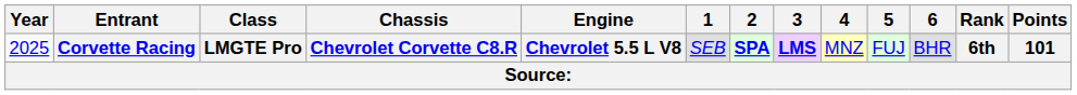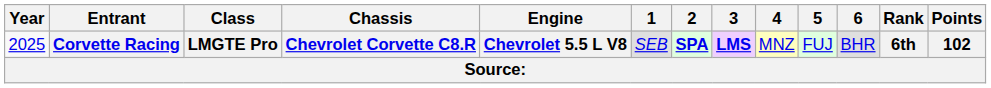 <table class="wikitable" style="text-align:center; font-size:90%">
 <tr>
 <th>Year</th>
 <th>Entrant</th>
 <th>Class</th>
 <th>Chassis</th>
 <th>Engine</th>
 <th>1</th>
 <th>2</th>
 <th>3</th>
 <th>4</th>
 <th>5</th>
 <th>6</th>
 <th>Rank</th>
 <th>Points</th>
 </tr>
 <tr>
 <td><a href='#'>2025</a></td>
 <th><a href='#'>Corvette Racing</a></th>
 <th>LMGTE Pro</th>
 <th><a href='#'>Chevrolet Corvette C8.R</a></th>
 <th><a href='#'>Chevrolet</a> 5.5 L V8</th>
 <td style="background:#DFDFDF;"><em><a href='#'>SEB</a></em><br></td>
 <td style="background:#DFFFDF;"><strong><a href='#'>SPA</a><br></strong></td>
 <td style="background:#EFCFFF;"><strong><a href='#'>LMS</a></strong><br></td>
 <td style="background:#FFFFBF;"><a href='#'>MNZ</a><br></td>
 <td style="background:#DFFFDF;"><a href='#'>FUJ</a><br></td>
 <td style="background:#DFDFDF;"><a href='#'>BHR</a><br></td>
 <th>6th</th>
-<th>101</th>
+<th>102</th>
 </tr>
 <tr>
 <th colspan="13">Source:</th>
 </tr>
 </table>
